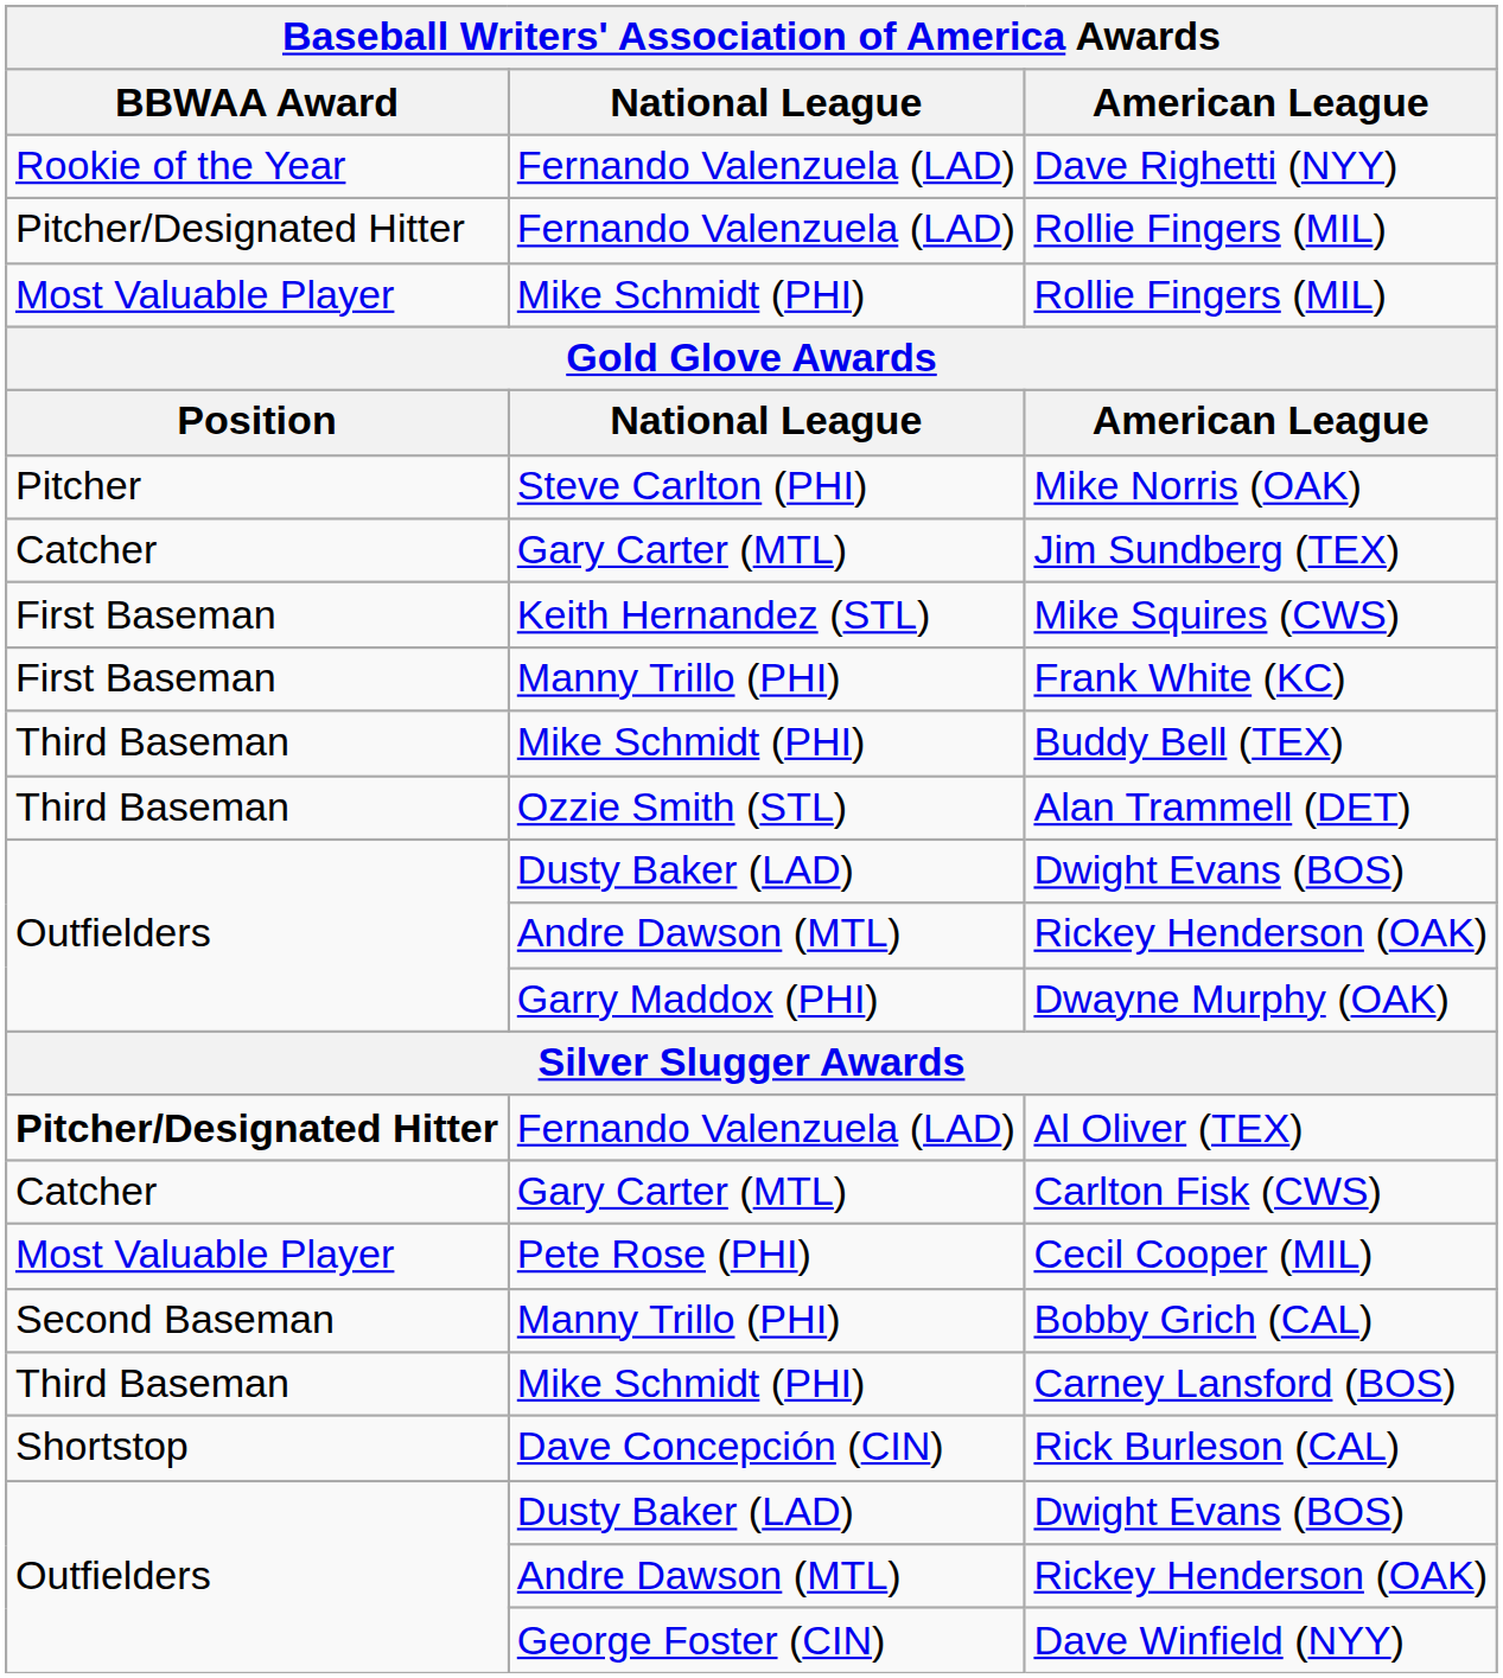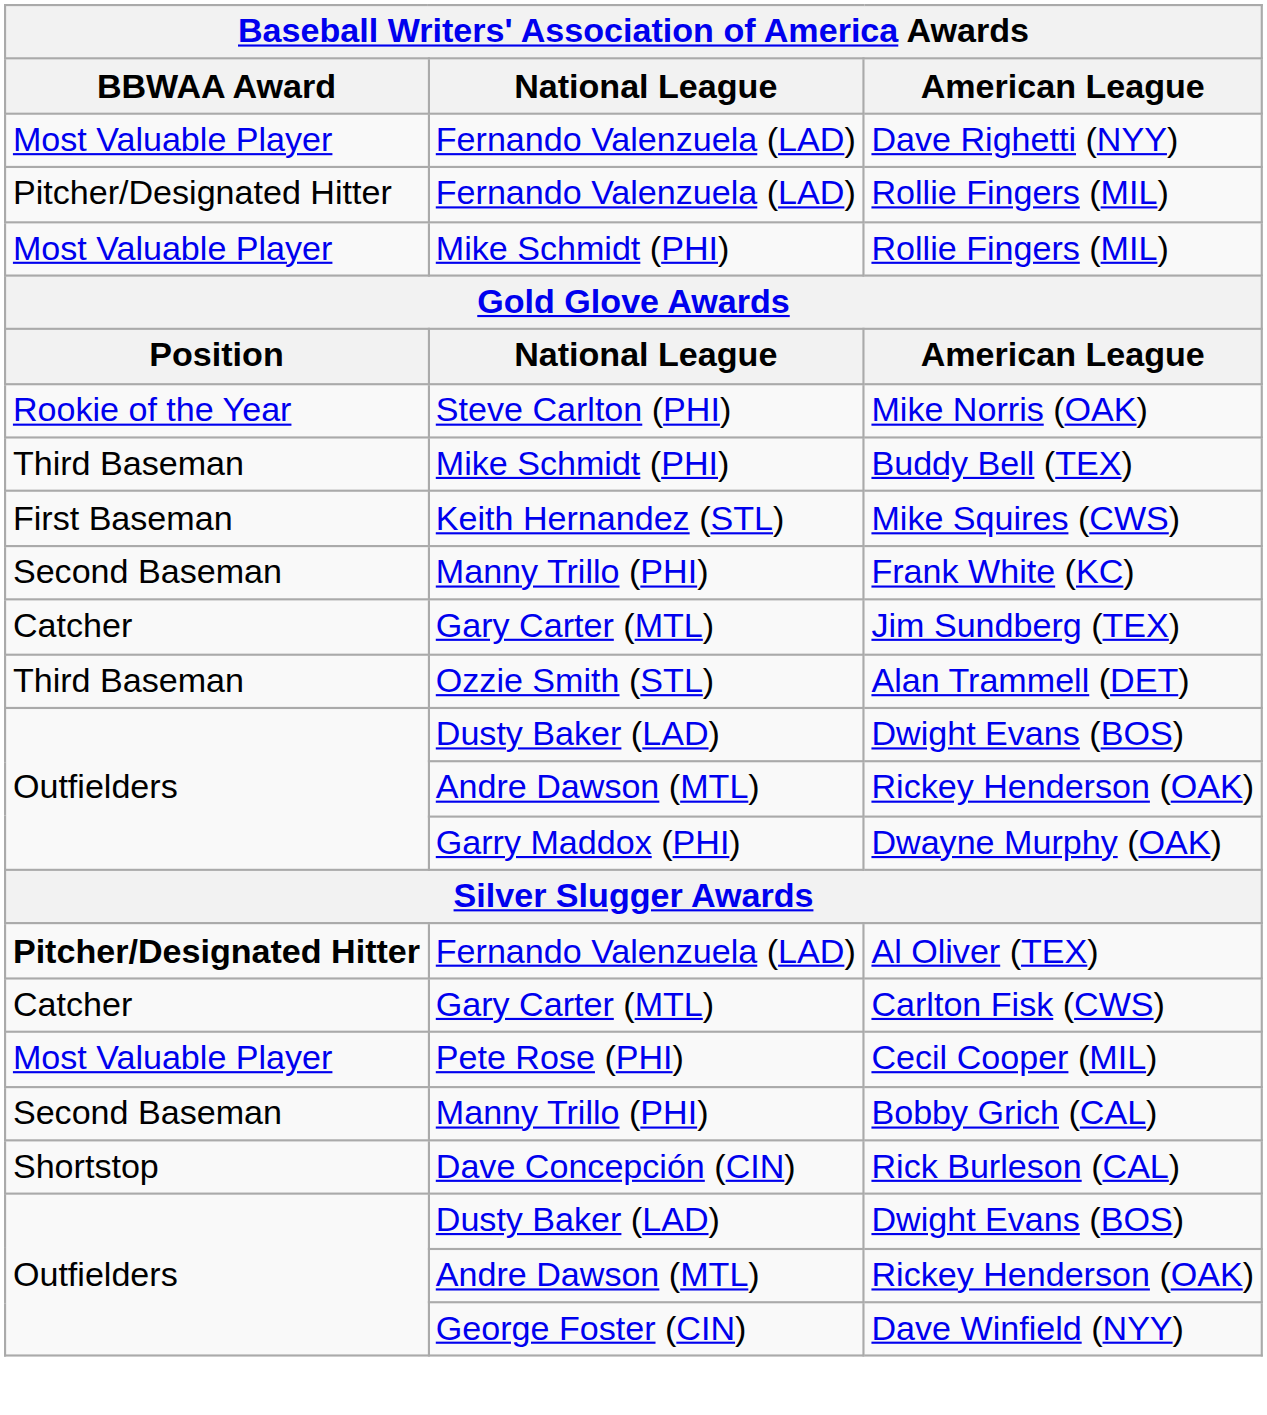 <table class="wikitable">
 <tr>
 <th colspan="3"><a href='#'>Baseball Writers' Association of America</a> Awards</th>
 </tr>
 <tr>
 <th>BBWAA Award</th>
 <th>National League</th>
 <th>American League</th>
 </tr>
 <tr>
-<td><a href='#'>Rookie of the Year</a></td>
+<td><a href='#'>Most Valuable Player</a></td>
 <td><a href='#'>Fernando Valenzuela</a> (<a href='#'>LAD</a>)</td>
 <td><a href='#'>Dave Righetti</a> (<a href='#'>NYY</a>)</td>
 </tr>
 <tr>
 <td>Pitcher/Designated Hitter</td>
 <td><a href='#'>Fernando Valenzuela</a> (<a href='#'>LAD</a>)</td>
 <td><a href='#'>Rollie Fingers</a> (<a href='#'>MIL</a>)</td>
 </tr>
 <tr>
 <td><a href='#'>Most Valuable Player</a></td>
 <td><a href='#'>Mike Schmidt</a> (<a href='#'>PHI</a>)</td>
 <td><a href='#'>Rollie Fingers</a> (<a href='#'>MIL</a>)</td>
 </tr>
 <tr>
 <th colspan="3"><a href='#'>Gold Glove Awards</a></th>
 </tr>
 <tr>
 <th>Position</th>
 <th>National League</th>
 <th>American League</th>
 </tr>
 <tr>
-<td>Pitcher</td>
+<td><a href='#'>Rookie of the Year</a></td>
 <td><a href='#'>Steve Carlton</a> (<a href='#'>PHI</a>)</td>
 <td><a href='#'>Mike Norris</a> (<a href='#'>OAK</a>)</td>
 </tr>
 <tr>
-<td>Catcher</td>
-<td><a href='#'>Gary Carter</a> (<a href='#'>MTL</a>)</td>
-<td><a href='#'>Jim Sundberg</a> (<a href='#'>TEX</a>)</td>
+<td>Third Baseman</td>
+<td><a href='#'>Mike Schmidt</a> (<a href='#'>PHI</a>)</td>
+<td><a href='#'>Buddy Bell</a> (<a href='#'>TEX</a>)</td>
 </tr>
 <tr>
 <td>First Baseman</td>
 <td><a href='#'>Keith Hernandez</a> (<a href='#'>STL</a>)</td>
 <td><a href='#'>Mike Squires</a> (<a href='#'>CWS</a>)</td>
 </tr>
 <tr>
-<td>First Baseman</td>
+<td>Second Baseman</td>
 <td><a href='#'>Manny Trillo</a> (<a href='#'>PHI</a>)</td>
 <td><a href='#'>Frank White</a> (<a href='#'>KC</a>)</td>
 </tr>
 <tr>
-<td>Third Baseman</td>
-<td><a href='#'>Mike Schmidt</a> (<a href='#'>PHI</a>)</td>
-<td><a href='#'>Buddy Bell</a> (<a href='#'>TEX</a>)</td>
+<td>Catcher</td>
+<td><a href='#'>Gary Carter</a> (<a href='#'>MTL</a>)</td>
+<td><a href='#'>Jim Sundberg</a> (<a href='#'>TEX</a>)</td>
 </tr>
 <tr>
 <td>Third Baseman</td>
 <td><a href='#'>Ozzie Smith</a> (<a href='#'>STL</a>)</td>
 <td><a href='#'>Alan Trammell</a> (<a href='#'>DET</a>)</td>
 </tr>
 <tr>
 <td rowspan="3">Outfielders</td>
 <td><a href='#'>Dusty Baker</a> (<a href='#'>LAD</a>)</td>
 <td><a href='#'>Dwight Evans</a> (<a href='#'>BOS</a>)</td>
 </tr>
 <tr>
 <td><a href='#'>Andre Dawson</a> (<a href='#'>MTL</a>)</td>
 <td><a href='#'>Rickey Henderson</a> (<a href='#'>OAK</a>)</td>
 </tr>
 <tr>
 <td><a href='#'>Garry Maddox</a> (<a href='#'>PHI</a>)</td>
 <td><a href='#'>Dwayne Murphy</a> (<a href='#'>OAK</a>)</td>
 </tr>
 <tr>
 <th colspan="3"><a href='#'>Silver Slugger Awards</a></th>
 </tr>
 <tr>
 <td><strong>Pitcher/Designated Hitter</strong></td>
 <td><a href='#'>Fernando Valenzuela</a> (<a href='#'>LAD</a>)</td>
 <td><a href='#'>Al Oliver</a> (<a href='#'>TEX</a>)</td>
 </tr>
 <tr>
 <td>Catcher</td>
 <td><a href='#'>Gary Carter</a> (<a href='#'>MTL</a>)</td>
 <td><a href='#'>Carlton Fisk</a> (<a href='#'>CWS</a>)</td>
 </tr>
 <tr>
 <td><a href='#'>Most Valuable Player</a></td>
 <td><a href='#'>Pete Rose</a> (<a href='#'>PHI</a>)</td>
 <td><a href='#'>Cecil Cooper</a> (<a href='#'>MIL</a>)</td>
 </tr>
 <tr>
 <td>Second Baseman</td>
 <td><a href='#'>Manny Trillo</a> (<a href='#'>PHI</a>)</td>
 <td><a href='#'>Bobby Grich</a> (<a href='#'>CAL</a>)</td>
 </tr>
 <tr>
-<td>Third Baseman</td>
-<td><a href='#'>Mike Schmidt</a> (<a href='#'>PHI</a>)</td>
-<td><a href='#'>Carney Lansford</a> (<a href='#'>BOS</a>)</td>
-</tr>
-<tr>
 <td>Shortstop</td>
 <td><a href='#'>Dave Concepción</a> (<a href='#'>CIN</a>)</td>
 <td><a href='#'>Rick Burleson</a> (<a href='#'>CAL</a>)</td>
 </tr>
 <tr>
 <td rowspan="3">Outfielders</td>
 <td><a href='#'>Dusty Baker</a> (<a href='#'>LAD</a>)</td>
 <td><a href='#'>Dwight Evans</a> (<a href='#'>BOS</a>)</td>
 </tr>
 <tr>
 <td><a href='#'>Andre Dawson</a> (<a href='#'>MTL</a>)</td>
 <td><a href='#'>Rickey Henderson</a> (<a href='#'>OAK</a>)</td>
 </tr>
 <tr>
 <td><a href='#'>George Foster</a> (<a href='#'>CIN</a>)</td>
 <td><a href='#'>Dave Winfield</a> (<a href='#'>NYY</a>)</td>
 </tr>
 </table>
